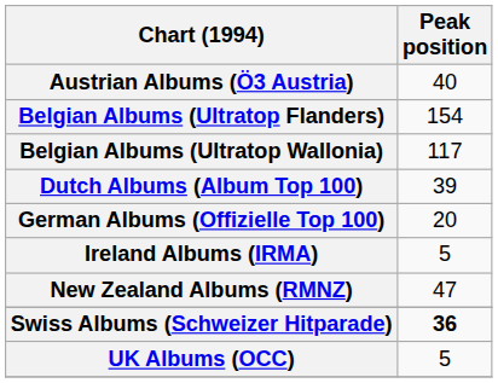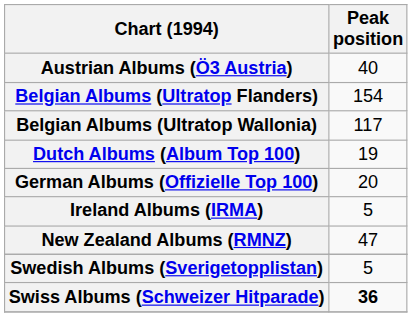 <table class="wikitable sortable plainrowheaders">
 <tr>
 <th scope="col">Chart (1994)</th>
 <th scope="col">Peak<br>position</th>
 </tr>
 <tr>
 <th scope="row">Austrian Albums (<a href='#'>Ö3 Austria</a>)</th>
 <td align="center">40</td>
 </tr>
 <tr>
 <th scope="row"><a href='#'>Belgian Albums</a> (<a href='#'>Ultratop</a> Flanders)</th>
 <td align="center">154</td>
 </tr>
 <tr>
 <th scope="row">Belgian Albums (Ultratop Wallonia)</th>
 <td align="center">117</td>
 </tr>
 <tr>
 <th scope="row"><a href='#'>Dutch Albums</a> (<a href='#'>Album Top 100</a>)</th>
-<td align="center">39</td>
+<td align="center">19</td>
 </tr>
 <tr>
 <th scope="row">German Albums (<a href='#'>Offizielle Top 100</a>)</th>
 <td align="center">20</td>
 </tr>
 <tr>
 <th scope="row">Ireland Albums (<a href='#'>IRMA</a>)</th>
 <td align="center">5</td>
 </tr>
 <tr>
 <th scope="row">New Zealand Albums (<a href='#'>RMNZ</a>)</th>
 <td align="center">47</td>
 </tr>
 <tr>
 </tr>
 <tr>
+<th scope="row">Swedish Albums (<a href='#'>Sverigetopplistan</a>)</th>
+<td align="center">5</td>
+</tr>
+<tr>
 <th scope="row">Swiss Albums (<a href='#'>Schweizer Hitparade</a>)</th>
 <td align="center"><strong>36</strong></td>
 </tr>
 <tr>
-<th scope="row"><a href='#'>UK Albums</a> (<a href='#'>OCC</a>)</th>
-<td align="center">5</td>
-</tr>
-<tr>
 </tr>
 </table>
